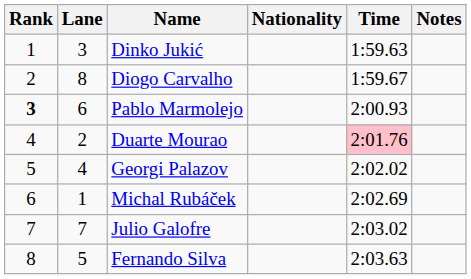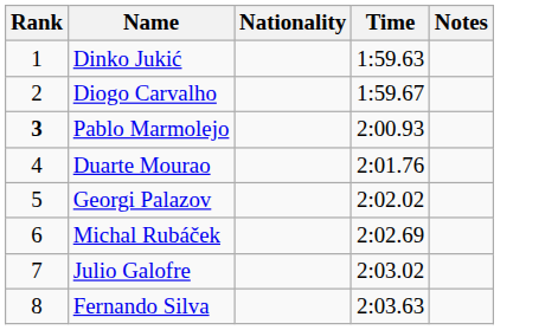 <table class="wikitable sortable" style="text-align:center">
 <tr>
 <th>Rank</th>
-<th>Lane</th>
 <th>Name</th>
 <th>Nationality</th>
 <th>Time</th>
 <th>Notes</th>
 </tr>
 <tr>
 <td>1</td>
-<td>3</td>
 <td align=left><a href='#'>Dinko Jukić</a></td>
 <td align=left></td>
 <td>1:59.63</td>
 <td></td>
 </tr>
 <tr>
 <td>2</td>
-<td>8</td>
 <td align=left><a href='#'>Diogo Carvalho</a></td>
 <td align=left></td>
 <td>1:59.67</td>
 <td></td>
 </tr>
 <tr>
 <td><strong>3</strong></td>
-<td>6</td>
 <td align=left><a href='#'>Pablo Marmolejo</a></td>
 <td align=left></td>
 <td>2:00.93</td>
 <td></td>
 </tr>
 <tr>
 <td>4</td>
-<td>2</td>
 <td align=left><a href='#'>Duarte Mourao</a></td>
 <td align=left></td>
-<td style="background: pink;">2:01.76</td>
+<td>2:01.76</td>
 <td></td>
 </tr>
 <tr>
 <td>5</td>
-<td>4</td>
 <td align=left><a href='#'>Georgi Palazov</a></td>
 <td align=left></td>
 <td>2:02.02</td>
 <td></td>
 </tr>
 <tr>
 <td>6</td>
-<td>1</td>
 <td align=left><a href='#'>Michal Rubáček</a></td>
 <td align=left></td>
 <td>2:02.69</td>
 <td></td>
 </tr>
 <tr>
-<td>7</td>
 <td>7</td>
 <td align=left><a href='#'>Julio Galofre</a></td>
 <td align=left></td>
 <td>2:03.02</td>
 <td></td>
 </tr>
 <tr>
 <td>8</td>
-<td>5</td>
 <td align=left><a href='#'>Fernando Silva</a></td>
 <td align=left></td>
 <td>2:03.63</td>
 <td></td>
 </tr>
 </table>
